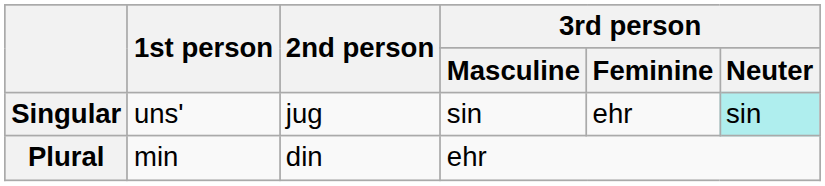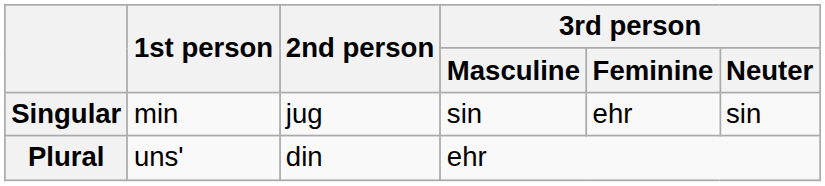 <table class="wikitable">
 <tr>
 <th rowspan="2"></th>
 <th rowspan="2">1st person</th>
 <th rowspan="2">2nd person</th>
 <th colspan="3">3rd person</th>
 </tr>
 <tr>
 <th>Masculine</th>
 <th>Feminine</th>
 <th>Neuter</th>
 </tr>
 <tr>
 <th>Singular</th>
-<td>uns'</td>
+<td>min</td>
 <td>jug</td>
 <td>sin</td>
 <td>ehr</td>
-<td style="background: paleturquoise;">sin</td>
+<td>sin</td>
 </tr>
 <tr>
 <th>Plural</th>
-<td>min</td>
+<td>uns'</td>
 <td>din</td>
 <td colspan="3">ehr</td>
 </tr>
 </table>
